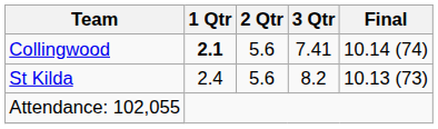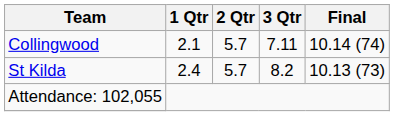 <table class="wikitable">
 <tr>
 <th>Team</th>
 <th>1 Qtr</th>
 <th>2 Qtr</th>
 <th>3 Qtr</th>
 <th>Final</th>
 </tr>
 <tr>
 <td><a href='#'>Collingwood</a></td>
-<td align=center><strong>2.1</strong></td>
-<td align=center>5.6</td>
-<td align=center>7.41</td>
+<td align=center>2.1</td>
+<td align=center>5.7</td>
+<td align=center>7.11</td>
 <td align=center>10.14 (74)</td>
 </tr>
 <tr>
 <td><a href='#'>St Kilda</a></td>
 <td align=center>2.4</td>
-<td align=center>5.6</td>
+<td align=center>5.7</td>
 <td align=center>8.2</td>
 <td align=center>10.13 (73)</td>
 </tr>
 <tr>
 <td align=center>Attendance: 102,055</td>
 </tr>
 <tr>
 </tr>
 </table>
